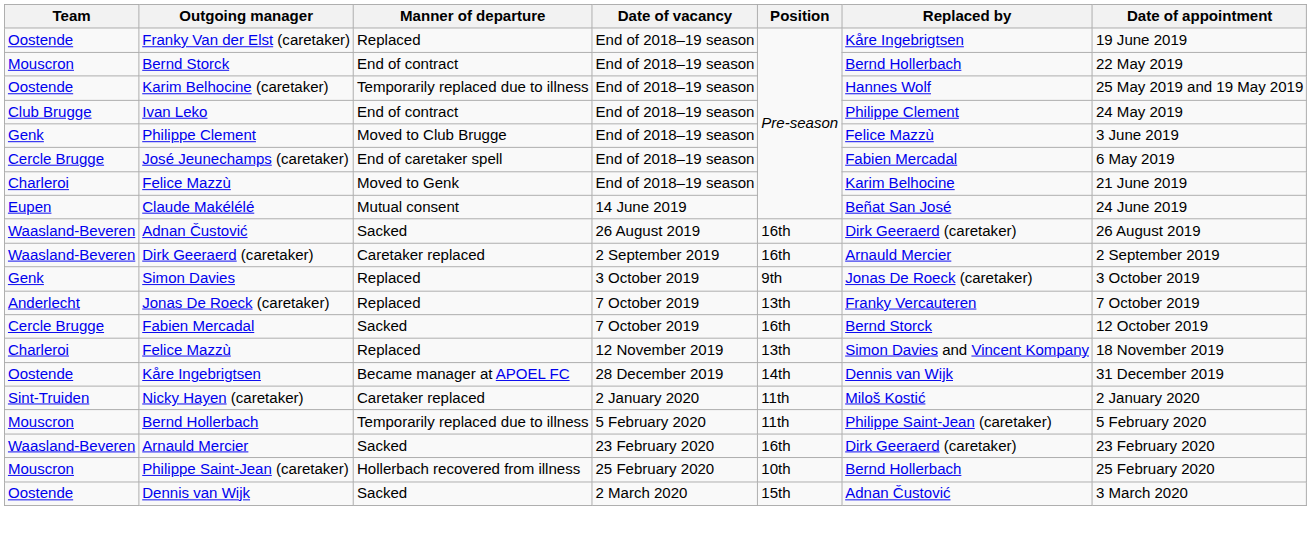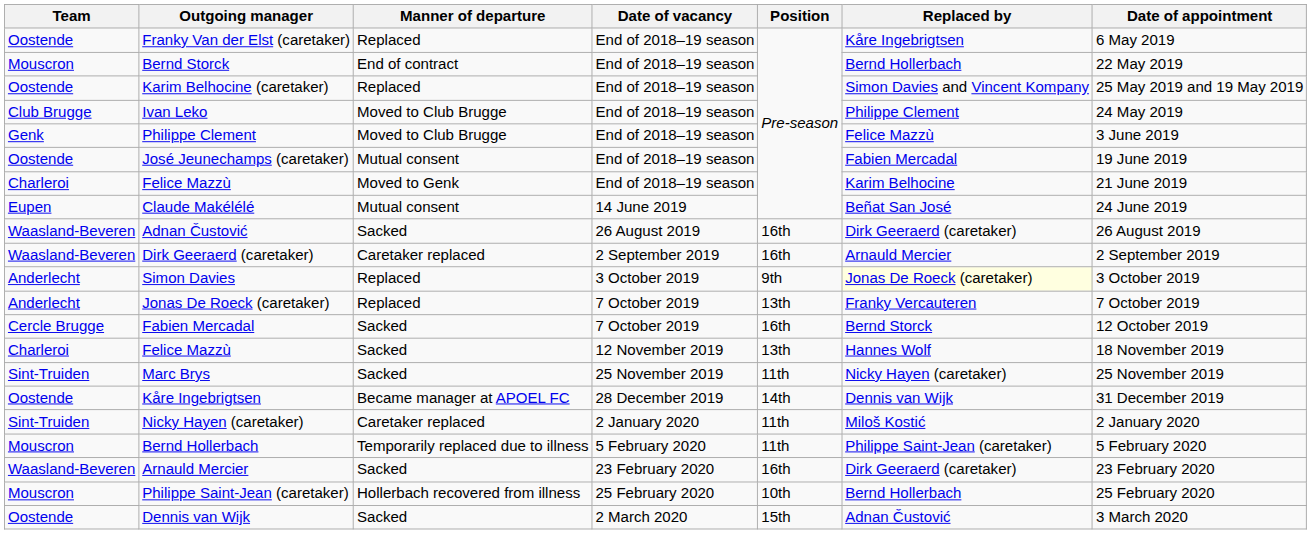 <table class="wikitable">
 <tr>
 <th>Team</th>
 <th>Outgoing manager</th>
 <th>Manner of departure</th>
 <th>Date of vacancy</th>
 <th>Position</th>
 <th>Replaced by</th>
 <th>Date of appointment</th>
 </tr>
 <tr>
 <td><a href='#'>Oostende</a></td>
 <td> <a href='#'>Franky Van der Elst</a> (caretaker)</td>
 <td>Replaced</td>
 <td>End of 2018–19 season</td>
 <td rowspan=8><em>Pre-season</em></td>
 <td> <a href='#'>Kåre Ingebrigtsen</a></td>
-<td>19 June 2019</td>
+<td>6 May 2019</td>
 </tr>
 <tr>
 <td><a href='#'>Mouscron</a></td>
 <td> <a href='#'>Bernd Storck</a></td>
 <td>End of contract</td>
 <td>End of 2018–19 season</td>
 <td> <a href='#'>Bernd Hollerbach</a></td>
 <td>22 May 2019</td>
 </tr>
 <tr>
 <td><a href='#'>Oostende</a></td>
 <td> <a href='#'>Karim Belhocine</a> (caretaker)</td>
-<td>Temporarily replaced due to illness</td>
+<td>Replaced</td>
 <td>End of 2018–19 season</td>
-<td> <a href='#'>Hannes Wolf</a></td>
+<td> <a href='#'>Simon Davies</a> and  <a href='#'>Vincent Kompany</a></td>
 <td>25 May 2019 and 19 May 2019</td>
 </tr>
 <tr>
 <td><a href='#'>Club Brugge</a></td>
 <td> <a href='#'>Ivan Leko</a></td>
-<td>End of contract</td>
+<td>Moved to Club Brugge</td>
 <td>End of 2018–19 season</td>
 <td> <a href='#'>Philippe Clement</a></td>
 <td>24 May 2019</td>
 </tr>
 <tr>
 <td><a href='#'>Genk</a></td>
 <td> <a href='#'>Philippe Clement</a></td>
 <td>Moved to Club Brugge</td>
 <td>End of 2018–19 season</td>
 <td> <a href='#'>Felice Mazzù</a></td>
 <td>3 June 2019</td>
 </tr>
 <tr>
-<td><a href='#'>Cercle Brugge</a></td>
+<td><a href='#'>Oostende</a></td>
 <td> <a href='#'>José Jeunechamps</a> (caretaker)</td>
-<td>End of caretaker spell</td>
+<td>Mutual consent</td>
 <td>End of 2018–19 season</td>
 <td> <a href='#'>Fabien Mercadal</a></td>
-<td>6 May 2019</td>
+<td>19 June 2019</td>
 </tr>
 <tr>
 <td><a href='#'>Charleroi</a></td>
 <td> <a href='#'>Felice Mazzù</a></td>
 <td>Moved to Genk</td>
 <td>End of 2018–19 season</td>
 <td> <a href='#'>Karim Belhocine</a></td>
 <td>21 June 2019</td>
 </tr>
 <tr>
 <td><a href='#'>Eupen</a></td>
 <td> <a href='#'>Claude Makélélé</a></td>
 <td>Mutual consent</td>
 <td>14 June 2019</td>
 <td> <a href='#'>Beñat San José</a></td>
 <td>24 June 2019</td>
 </tr>
 <tr>
 <td><a href='#'>Waasland-Beveren</a></td>
 <td> <a href='#'>Adnan Čustović</a></td>
 <td>Sacked</td>
 <td>26 August 2019</td>
 <td>16th</td>
 <td> <a href='#'>Dirk Geeraerd</a> (caretaker)</td>
 <td>26 August 2019</td>
 </tr>
 <tr>
 <td><a href='#'>Waasland-Beveren</a></td>
 <td> <a href='#'>Dirk Geeraerd</a> (caretaker)</td>
 <td>Caretaker replaced</td>
 <td>2 September 2019</td>
 <td>16th</td>
 <td> <a href='#'>Arnauld Mercier</a></td>
 <td>2 September 2019</td>
 </tr>
 <tr>
-<td><a href='#'>Genk</a></td>
+<td><a href='#'>Anderlecht</a></td>
 <td> <a href='#'>Simon Davies</a></td>
 <td>Replaced</td>
 <td>3 October 2019</td>
 <td>9th</td>
-<td> <a href='#'>Jonas De Roeck</a> (caretaker)</td>
+<td style="background: lightyellow;"> <a href='#'>Jonas De Roeck</a> (caretaker)</td>
 <td>3 October 2019</td>
 </tr>
 <tr>
 <td><a href='#'>Anderlecht</a></td>
 <td> <a href='#'>Jonas De Roeck</a> (caretaker)</td>
 <td>Replaced</td>
 <td>7 October 2019</td>
 <td>13th</td>
 <td> <a href='#'>Franky Vercauteren</a></td>
 <td>7 October 2019</td>
 </tr>
 <tr>
 <td><a href='#'>Cercle Brugge</a></td>
 <td> <a href='#'>Fabien Mercadal</a></td>
 <td>Sacked</td>
 <td>7 October 2019</td>
 <td>16th</td>
 <td> <a href='#'>Bernd Storck</a></td>
 <td>12 October 2019</td>
 </tr>
 <tr>
 <td><a href='#'>Charleroi</a></td>
 <td> <a href='#'>Felice Mazzù</a></td>
-<td>Replaced</td>
+<td>Sacked</td>
 <td>12 November 2019</td>
 <td>13th</td>
-<td> <a href='#'>Simon Davies</a> and  <a href='#'>Vincent Kompany</a></td>
+<td> <a href='#'>Hannes Wolf</a></td>
 <td>18 November 2019</td>
+</tr>
+<tr>
+<td><a href='#'>Sint-Truiden</a></td>
+<td> <a href='#'>Marc Brys</a></td>
+<td>Sacked</td>
+<td>25 November 2019</td>
+<td>11th</td>
+<td> <a href='#'>Nicky Hayen</a> (caretaker)</td>
+<td>25 November 2019</td>
 </tr>
 <tr>
 <td><a href='#'>Oostende</a></td>
 <td> <a href='#'>Kåre Ingebrigtsen</a></td>
 <td>Became manager at <a href='#'>APOEL FC</a></td>
 <td>28 December 2019</td>
 <td>14th</td>
 <td> <a href='#'>Dennis van Wijk</a></td>
 <td>31 December 2019</td>
 </tr>
 <tr>
 <td><a href='#'>Sint-Truiden</a></td>
 <td> <a href='#'>Nicky Hayen</a> (caretaker)</td>
 <td>Caretaker replaced</td>
 <td>2 January 2020</td>
 <td>11th</td>
 <td> <a href='#'>Miloš Kostić</a></td>
 <td>2 January 2020</td>
 </tr>
 <tr>
 <td><a href='#'>Mouscron</a></td>
 <td> <a href='#'>Bernd Hollerbach</a></td>
 <td>Temporarily replaced due to illness</td>
 <td>5 February 2020</td>
 <td>11th</td>
 <td> <a href='#'>Philippe Saint-Jean</a> (caretaker)</td>
 <td>5 February 2020</td>
 </tr>
 <tr>
 <td><a href='#'>Waasland-Beveren</a></td>
 <td> <a href='#'>Arnauld Mercier</a></td>
 <td>Sacked</td>
 <td>23 February 2020</td>
 <td>16th</td>
 <td> <a href='#'>Dirk Geeraerd</a> (caretaker)</td>
 <td>23 February 2020</td>
 </tr>
 <tr>
 <td><a href='#'>Mouscron</a></td>
 <td> <a href='#'>Philippe Saint-Jean</a> (caretaker)</td>
 <td>Hollerbach recovered from illness</td>
 <td>25 February 2020</td>
 <td>10th</td>
 <td> <a href='#'>Bernd Hollerbach</a></td>
 <td>25 February 2020</td>
 </tr>
 <tr>
 <td><a href='#'>Oostende</a></td>
 <td> <a href='#'>Dennis van Wijk</a></td>
 <td>Sacked</td>
 <td>2 March 2020</td>
 <td>15th</td>
 <td> <a href='#'>Adnan Čustović</a></td>
 <td>3 March 2020</td>
 </tr>
 </table>
